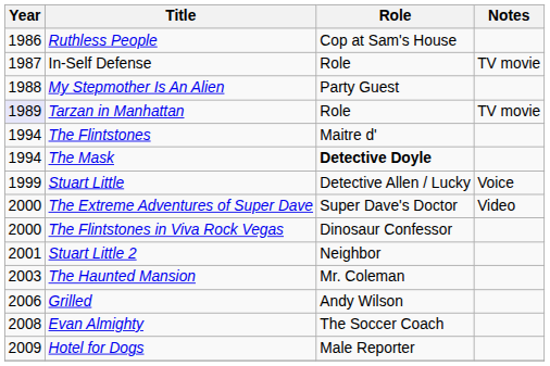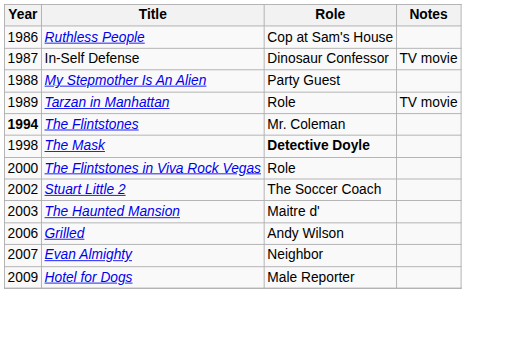 <table Class= wikitable sortable>
 <tr>
 <th>Year</th>
 <th>Title</th>
 <th>Role</th>
 <th>Notes</th>
 </tr>
 <tr>
 <td>1986</td>
 <td><em><a href='#'>Ruthless People</a></em></td>
 <td>Cop at Sam's House</td>
 <td></td>
 </tr>
 <tr>
 <td>1987</td>
 <td>In-Self Defense</td>
-<td>Role</td>
+<td>Dinosaur Confessor</td>
 <td>TV movie</td>
 </tr>
 <tr>
 <td>1988</td>
 <td><em><a href='#'>My Stepmother Is An Alien</a></em></td>
 <td>Party Guest</td>
 <td></td>
 </tr>
 <tr>
-<td style="background: lavender;">1989</td>
+<td>1989</td>
 <td><em><a href='#'>Tarzan in Manhattan</a></em></td>
 <td>Role</td>
 <td>TV movie</td>
 </tr>
 <tr>
-<td>1994</td>
+<td><strong>1994</strong></td>
 <td><em><a href='#'>The Flintstones</a></em></td>
-<td>Maitre d'</td>
+<td>Mr. Coleman</td>
 <td></td>
 </tr>
 <tr>
-<td>1994</td>
+<td>1998</td>
 <td><em><a href='#'>The Mask</a></em></td>
 <td><strong>Detective Doyle</strong></td>
 <td></td>
 </tr>
 <tr>
-<td>1999</td>
-<td><em><a href='#'>Stuart Little</a></em></td>
-<td>Detective Allen / Lucky</td>
-<td>Voice</td>
-</tr>
-<tr>
-<td>2000</td>
-<td><em><a href='#'>The Extreme Adventures of Super Dave</a></em></td>
-<td>Super Dave's Doctor</td>
-<td>Video</td>
-</tr>
-<tr>
 <td>2000</td>
 <td><em><a href='#'>The Flintstones in Viva Rock Vegas</a></em></td>
-<td>Dinosaur Confessor</td>
+<td>Role</td>
 <td></td>
 </tr>
 <tr>
-<td>2001</td>
+<td>2002</td>
 <td><em><a href='#'>Stuart Little 2</a></em></td>
-<td>Neighbor</td>
+<td>The Soccer Coach</td>
 <td></td>
 </tr>
 <tr>
 <td>2003</td>
 <td><em><a href='#'>The Haunted Mansion</a></em></td>
-<td>Mr. Coleman</td>
+<td>Maitre d'</td>
 <td></td>
 </tr>
 <tr>
 <td>2006</td>
 <td><em><a href='#'>Grilled</a></em></td>
 <td>Andy Wilson</td>
 <td></td>
 </tr>
 <tr>
-<td>2008</td>
+<td>2007</td>
 <td><em><a href='#'>Evan Almighty</a></em></td>
-<td>The Soccer Coach</td>
+<td>Neighbor</td>
 <td></td>
 </tr>
 <tr>
 <td>2009</td>
 <td><em><a href='#'>Hotel for Dogs</a></em></td>
 <td>Male Reporter</td>
 <td></td>
 </tr>
 <tr>
 </tr>
 </table>
